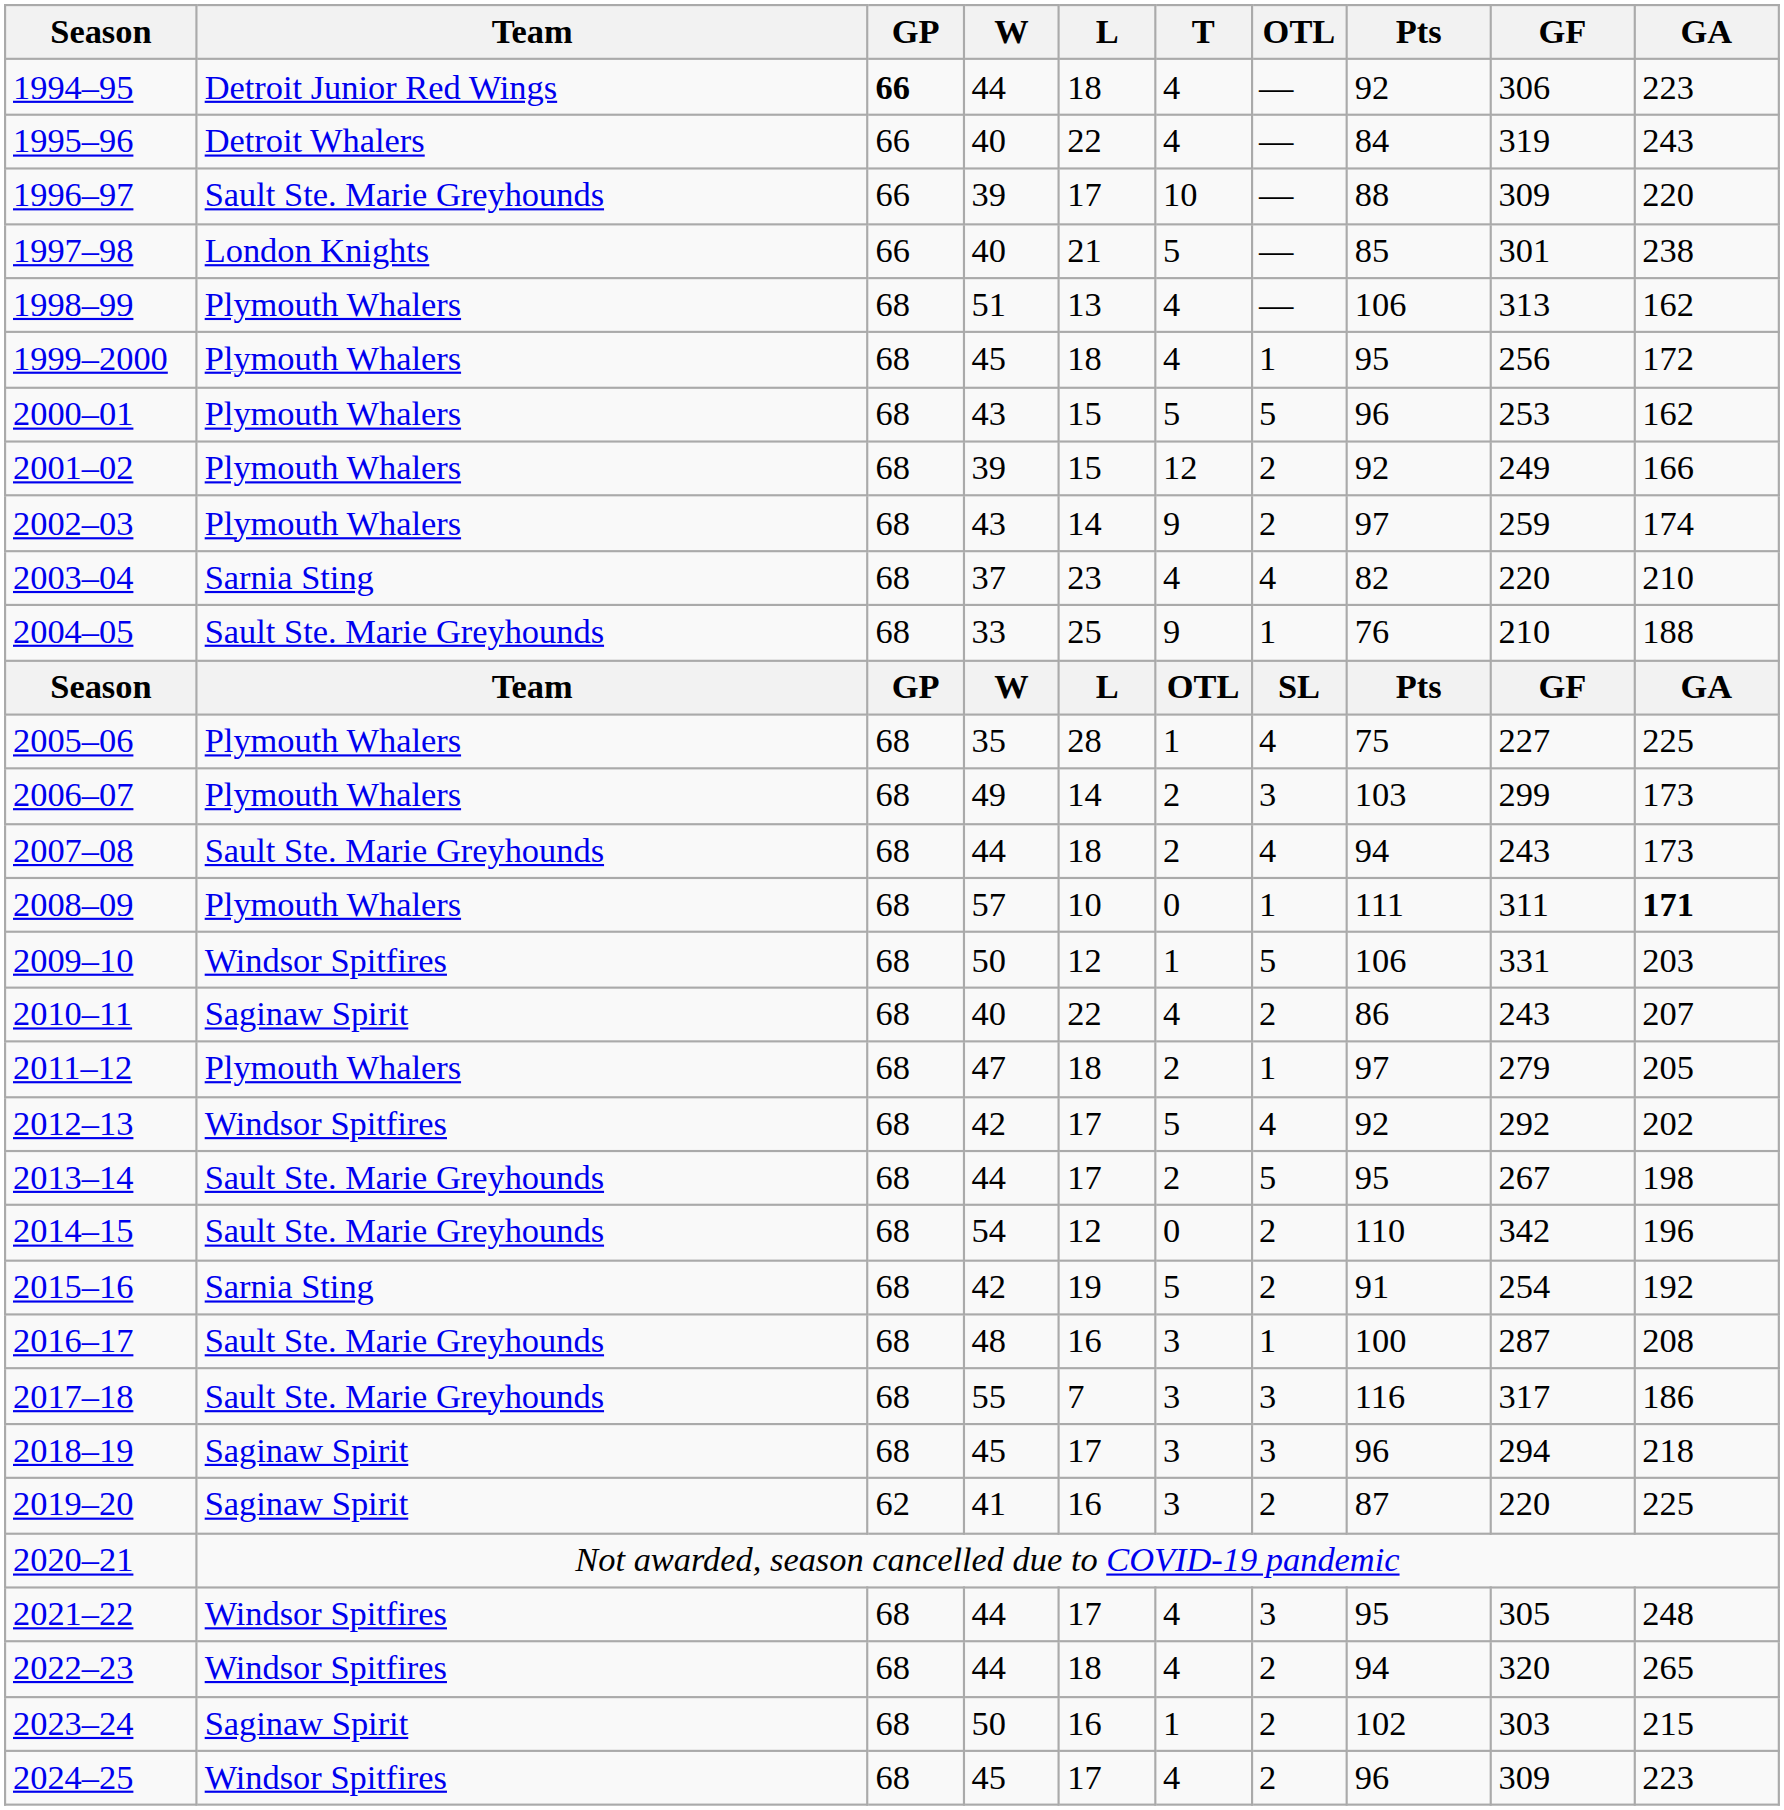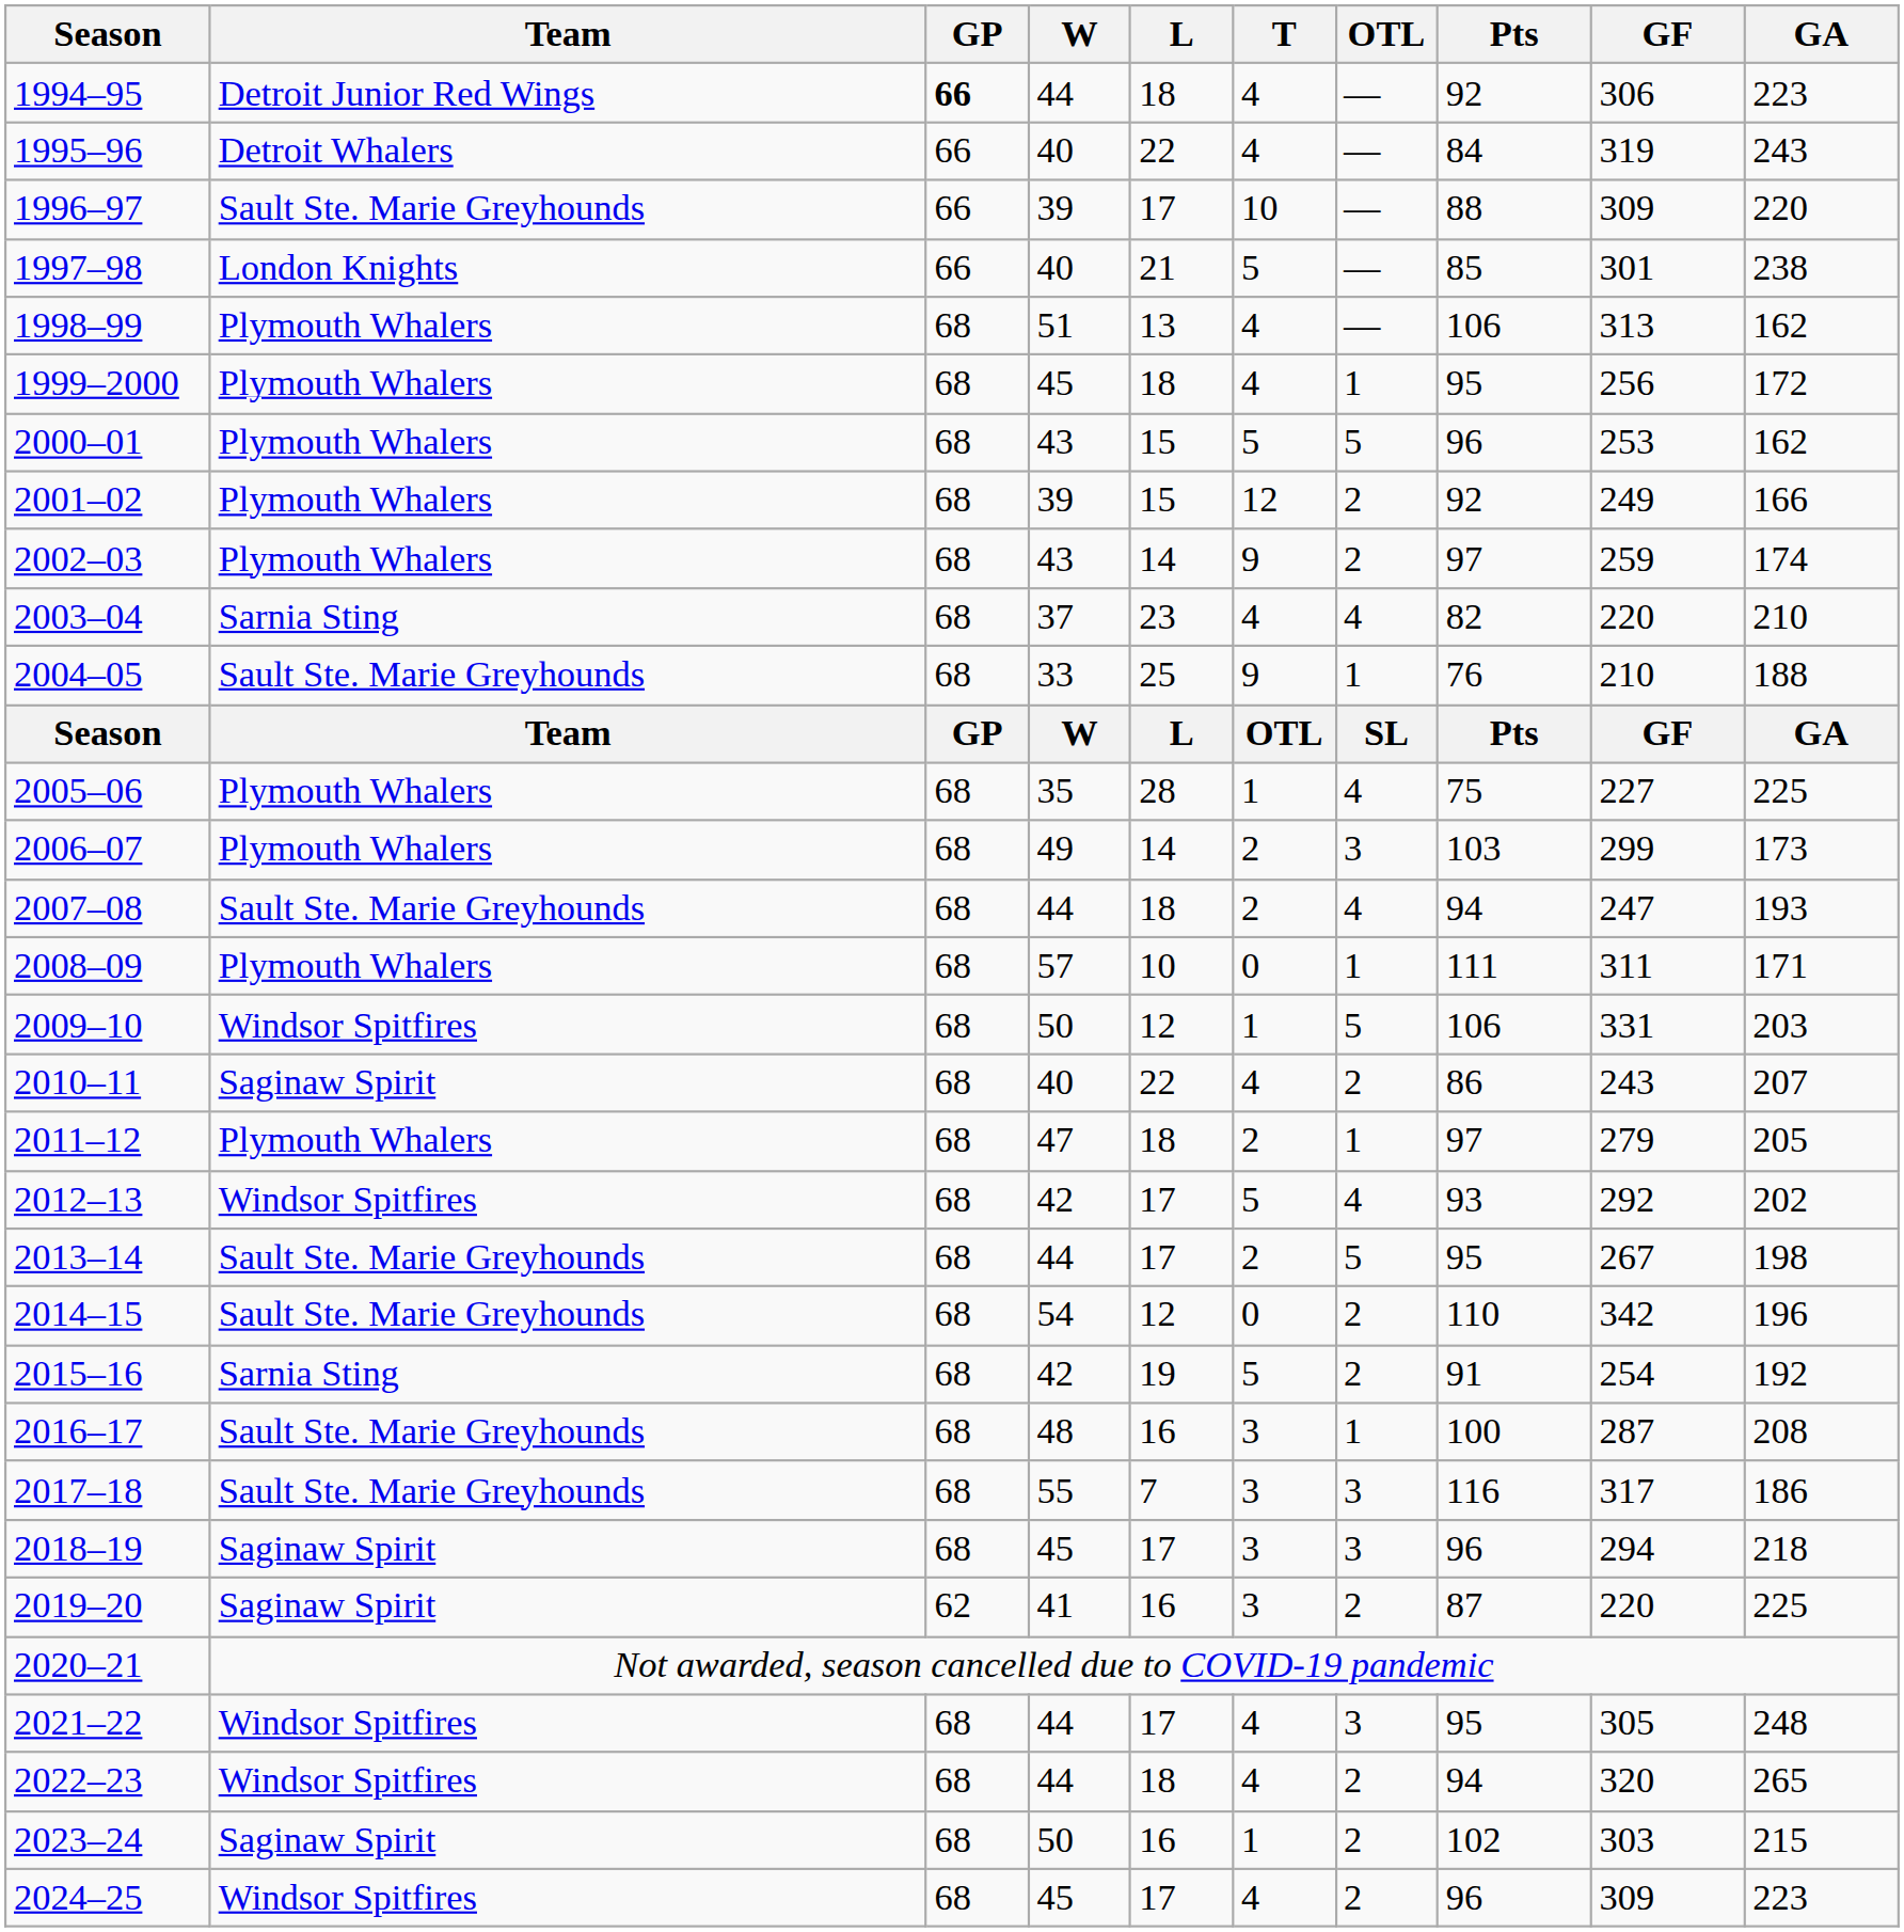 <table class="wikitable">
 <tr>
 <th width="10%">Season</th>
 <th width="35%">Team</th>
 <th width="5%">GP</th>
 <th width="5%">W</th>
 <th width="5%">L</th>
 <th width="5%">T</th>
 <th width="5%">OTL</th>
 <th width="7.5%">Pts</th>
 <th width="7.5%">GF</th>
 <th width="7.5%">GA</th>
 </tr>
 <tr>
 <td><a href='#'>1994–95</a></td>
 <td><a href='#'>Detroit Junior Red Wings</a></td>
 <td><strong>66</strong></td>
 <td>44</td>
 <td>18</td>
 <td>4</td>
 <td>—</td>
 <td>92</td>
 <td>306</td>
 <td>223</td>
 </tr>
 <tr>
 <td><a href='#'>1995–96</a></td>
 <td><a href='#'>Detroit Whalers</a></td>
 <td>66</td>
 <td>40</td>
 <td>22</td>
 <td>4</td>
 <td>—</td>
 <td>84</td>
 <td>319</td>
 <td>243</td>
 </tr>
 <tr>
 <td><a href='#'>1996–97</a></td>
 <td><a href='#'>Sault Ste. Marie Greyhounds</a></td>
 <td>66</td>
 <td>39</td>
 <td>17</td>
 <td>10</td>
 <td>—</td>
 <td>88</td>
 <td>309</td>
 <td>220</td>
 </tr>
 <tr>
 <td><a href='#'>1997–98</a></td>
 <td><a href='#'>London Knights</a></td>
 <td>66</td>
 <td>40</td>
 <td>21</td>
 <td>5</td>
 <td>—</td>
 <td>85</td>
 <td>301</td>
 <td>238</td>
 </tr>
 <tr>
 <td><a href='#'>1998–99</a></td>
 <td><a href='#'>Plymouth Whalers</a></td>
 <td>68</td>
 <td>51</td>
 <td>13</td>
 <td>4</td>
 <td>—</td>
 <td>106</td>
 <td>313</td>
 <td>162</td>
 </tr>
 <tr>
 <td><a href='#'>1999–2000</a></td>
 <td><a href='#'>Plymouth Whalers</a></td>
 <td>68</td>
 <td>45</td>
 <td>18</td>
 <td>4</td>
 <td>1</td>
 <td>95</td>
 <td>256</td>
 <td>172</td>
 </tr>
 <tr>
 <td><a href='#'>2000–01</a></td>
 <td><a href='#'>Plymouth Whalers</a></td>
 <td>68</td>
 <td>43</td>
 <td>15</td>
 <td>5</td>
 <td>5</td>
 <td>96</td>
 <td>253</td>
 <td>162</td>
 </tr>
 <tr>
 <td><a href='#'>2001–02</a></td>
 <td><a href='#'>Plymouth Whalers</a></td>
 <td>68</td>
 <td>39</td>
 <td>15</td>
 <td>12</td>
 <td>2</td>
 <td>92</td>
 <td>249</td>
 <td>166</td>
 </tr>
 <tr>
 <td><a href='#'>2002–03</a></td>
 <td><a href='#'>Plymouth Whalers</a></td>
 <td>68</td>
 <td>43</td>
 <td>14</td>
 <td>9</td>
 <td>2</td>
 <td>97</td>
 <td>259</td>
 <td>174</td>
 </tr>
 <tr>
 <td><a href='#'>2003–04</a></td>
 <td><a href='#'>Sarnia Sting</a></td>
 <td>68</td>
 <td>37</td>
 <td>23</td>
 <td>4</td>
 <td>4</td>
 <td>82</td>
 <td>220</td>
 <td>210</td>
 </tr>
 <tr>
 <td><a href='#'>2004–05</a></td>
 <td><a href='#'>Sault Ste. Marie Greyhounds</a></td>
 <td>68</td>
 <td>33</td>
 <td>25</td>
 <td>9</td>
 <td>1</td>
 <td>76</td>
 <td>210</td>
 <td>188</td>
 </tr>
 <tr>
 <th width="10%">Season</th>
 <th width="35%">Team</th>
 <th width="5%">GP</th>
 <th width="5%">W</th>
 <th width="5%">L</th>
 <th width="5%">OTL</th>
 <th width="5%">SL</th>
 <th width="7.5%">Pts</th>
 <th width="7.5%">GF</th>
 <th width="7.5%">GA</th>
 </tr>
 <tr>
 <td><a href='#'>2005–06</a></td>
 <td><a href='#'>Plymouth Whalers</a></td>
 <td>68</td>
 <td>35</td>
 <td>28</td>
 <td>1</td>
 <td>4</td>
 <td>75</td>
 <td>227</td>
 <td>225</td>
 </tr>
 <tr>
 <td><a href='#'>2006–07</a></td>
 <td><a href='#'>Plymouth Whalers</a></td>
 <td>68</td>
 <td>49</td>
 <td>14</td>
 <td>2</td>
 <td>3</td>
 <td>103</td>
 <td>299</td>
 <td>173</td>
 </tr>
 <tr>
 <td><a href='#'>2007–08</a></td>
 <td><a href='#'>Sault Ste. Marie Greyhounds</a></td>
 <td>68</td>
 <td>44</td>
 <td>18</td>
 <td>2</td>
 <td>4</td>
 <td>94</td>
-<td>243</td>
-<td>173</td>
+<td>247</td>
+<td>193</td>
 </tr>
 <tr>
 <td><a href='#'>2008–09</a></td>
 <td><a href='#'>Plymouth Whalers</a></td>
 <td>68</td>
 <td>57</td>
 <td>10</td>
 <td>0</td>
 <td>1</td>
 <td>111</td>
 <td>311</td>
-<td><strong>171</strong></td>
+<td>171</td>
 </tr>
 <tr>
 <td><a href='#'>2009–10</a></td>
 <td><a href='#'>Windsor Spitfires</a></td>
 <td>68</td>
 <td>50</td>
 <td>12</td>
 <td>1</td>
 <td>5</td>
 <td>106</td>
 <td>331</td>
 <td>203</td>
 </tr>
 <tr>
 <td><a href='#'>2010–11</a></td>
 <td><a href='#'>Saginaw Spirit</a></td>
 <td>68</td>
 <td>40</td>
 <td>22</td>
 <td>4</td>
 <td>2</td>
 <td>86</td>
 <td>243</td>
 <td>207</td>
 </tr>
 <tr>
 <td><a href='#'>2011–12</a></td>
 <td><a href='#'>Plymouth Whalers</a></td>
 <td>68</td>
 <td>47</td>
 <td>18</td>
 <td>2</td>
 <td>1</td>
 <td>97</td>
 <td>279</td>
 <td>205</td>
 </tr>
 <tr>
 <td><a href='#'>2012–13</a></td>
 <td><a href='#'>Windsor Spitfires</a></td>
 <td>68</td>
 <td>42</td>
 <td>17</td>
 <td>5</td>
 <td>4</td>
-<td>92</td>
+<td>93</td>
 <td>292</td>
 <td>202</td>
 </tr>
 <tr>
 <td><a href='#'>2013–14</a></td>
 <td><a href='#'>Sault Ste. Marie Greyhounds</a></td>
 <td>68</td>
 <td>44</td>
 <td>17</td>
 <td>2</td>
 <td>5</td>
 <td>95</td>
 <td>267</td>
 <td>198</td>
 </tr>
 <tr>
 <td><a href='#'>2014–15</a></td>
 <td><a href='#'>Sault Ste. Marie Greyhounds</a></td>
 <td>68</td>
 <td>54</td>
 <td>12</td>
 <td>0</td>
 <td>2</td>
 <td>110</td>
 <td>342</td>
 <td>196</td>
 </tr>
 <tr>
 <td><a href='#'>2015–16</a></td>
 <td><a href='#'>Sarnia Sting</a></td>
 <td>68</td>
 <td>42</td>
 <td>19</td>
 <td>5</td>
 <td>2</td>
 <td>91</td>
 <td>254</td>
 <td>192</td>
 </tr>
 <tr>
 <td><a href='#'>2016–17</a></td>
 <td><a href='#'>Sault Ste. Marie Greyhounds</a></td>
 <td>68</td>
 <td>48</td>
 <td>16</td>
 <td>3</td>
 <td>1</td>
 <td>100</td>
 <td>287</td>
 <td>208</td>
 </tr>
 <tr>
 <td><a href='#'>2017–18</a></td>
 <td><a href='#'>Sault Ste. Marie Greyhounds</a></td>
 <td>68</td>
 <td>55</td>
 <td>7</td>
 <td>3</td>
 <td>3</td>
 <td>116</td>
 <td>317</td>
 <td>186</td>
 </tr>
 <tr>
 <td><a href='#'>2018–19</a></td>
 <td><a href='#'>Saginaw Spirit</a></td>
 <td>68</td>
 <td>45</td>
 <td>17</td>
 <td>3</td>
 <td>3</td>
 <td>96</td>
 <td>294</td>
 <td>218</td>
 </tr>
 <tr>
 <td><a href='#'>2019–20</a></td>
 <td><a href='#'>Saginaw Spirit</a></td>
 <td>62</td>
 <td>41</td>
 <td>16</td>
 <td>3</td>
 <td>2</td>
 <td>87</td>
 <td>220</td>
 <td>225</td>
 </tr>
 <tr>
 <td><a href='#'>2020–21</a></td>
 <td colspan=9 align=center><em>Not awarded, season cancelled due to <a href='#'>COVID-19 pandemic</a></em></td>
 </tr>
 <tr>
 <td><a href='#'>2021–22</a></td>
 <td><a href='#'>Windsor Spitfires</a></td>
 <td>68</td>
 <td>44</td>
 <td>17</td>
 <td>4</td>
 <td>3</td>
 <td>95</td>
 <td>305</td>
 <td>248</td>
 </tr>
 <tr>
 <td><a href='#'>2022–23</a></td>
 <td><a href='#'>Windsor Spitfires</a></td>
 <td>68</td>
 <td>44</td>
 <td>18</td>
 <td>4</td>
 <td>2</td>
 <td>94</td>
 <td>320</td>
 <td>265</td>
 </tr>
 <tr>
 <td><a href='#'>2023–24</a></td>
 <td><a href='#'>Saginaw Spirit</a></td>
 <td>68</td>
 <td>50</td>
 <td>16</td>
 <td>1</td>
 <td>2</td>
 <td>102</td>
 <td>303</td>
 <td>215</td>
 </tr>
 <tr>
 <td><a href='#'>2024–25</a></td>
 <td><a href='#'>Windsor Spitfires</a></td>
 <td>68</td>
 <td>45</td>
 <td>17</td>
 <td>4</td>
 <td>2</td>
 <td>96</td>
 <td>309</td>
 <td>223</td>
 </tr>
 </table>
